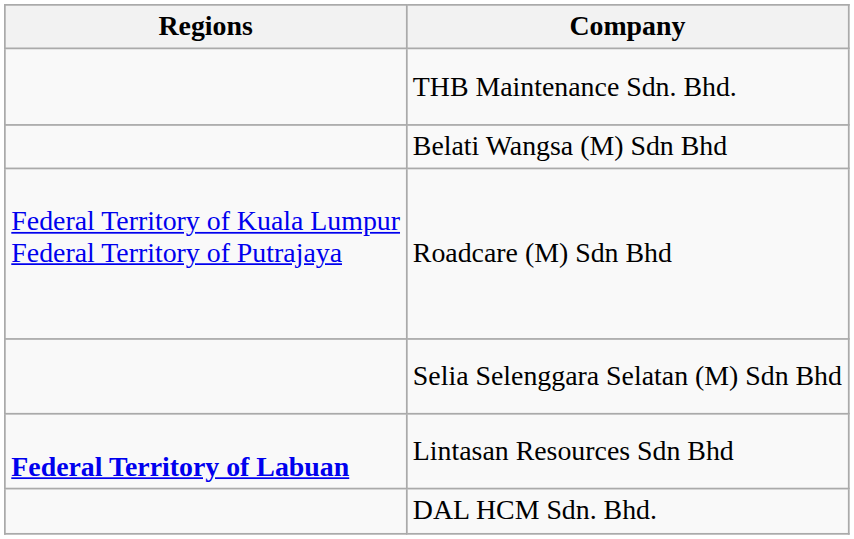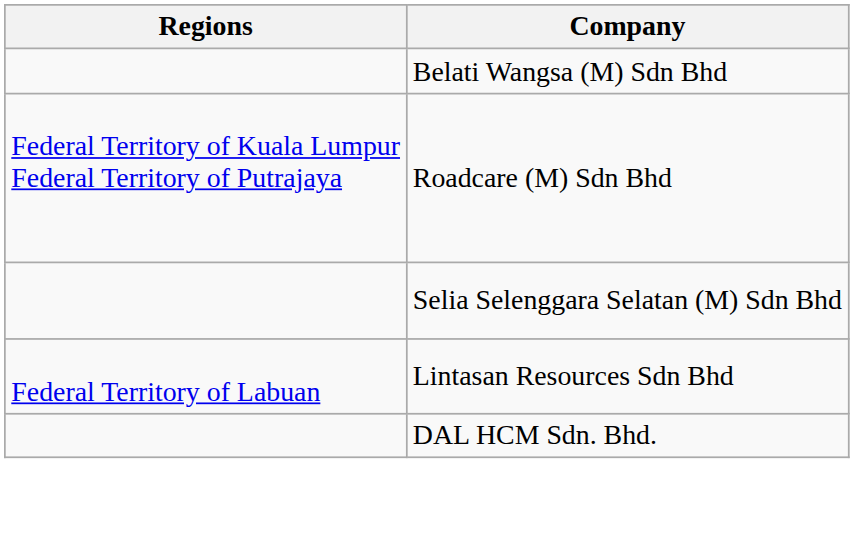 <table class="wikitable">
 <tr>
 <th>Regions</th>
 <th>Company</th>
-</tr>
-<tr>
-<td><br><br></td>
-<td>THB Maintenance Sdn. Bhd.</td>
 </tr>
 <tr>
 <td></td>
 <td>Belati Wangsa (M) Sdn Bhd</td>
 </tr>
 <tr>
 <td><br> <a href='#'>Federal Territory of Kuala Lumpur</a><br> <a href='#'>Federal Territory of Putrajaya</a><br><br><br></td>
 <td>Roadcare (M) Sdn Bhd</td>
 </tr>
 <tr>
 <td><br><br></td>
 <td>Selia Selenggara Selatan (M) Sdn Bhd</td>
 </tr>
 <tr>
-<td><strong><br> <a href='#'>Federal Territory of Labuan</a></strong></td>
+<td><br> <a href='#'>Federal Territory of Labuan</a></td>
 <td>Lintasan Resources Sdn Bhd</td>
 </tr>
 <tr>
 <td></td>
 <td>DAL HCM Sdn. Bhd.</td>
 </tr>
 </table>
